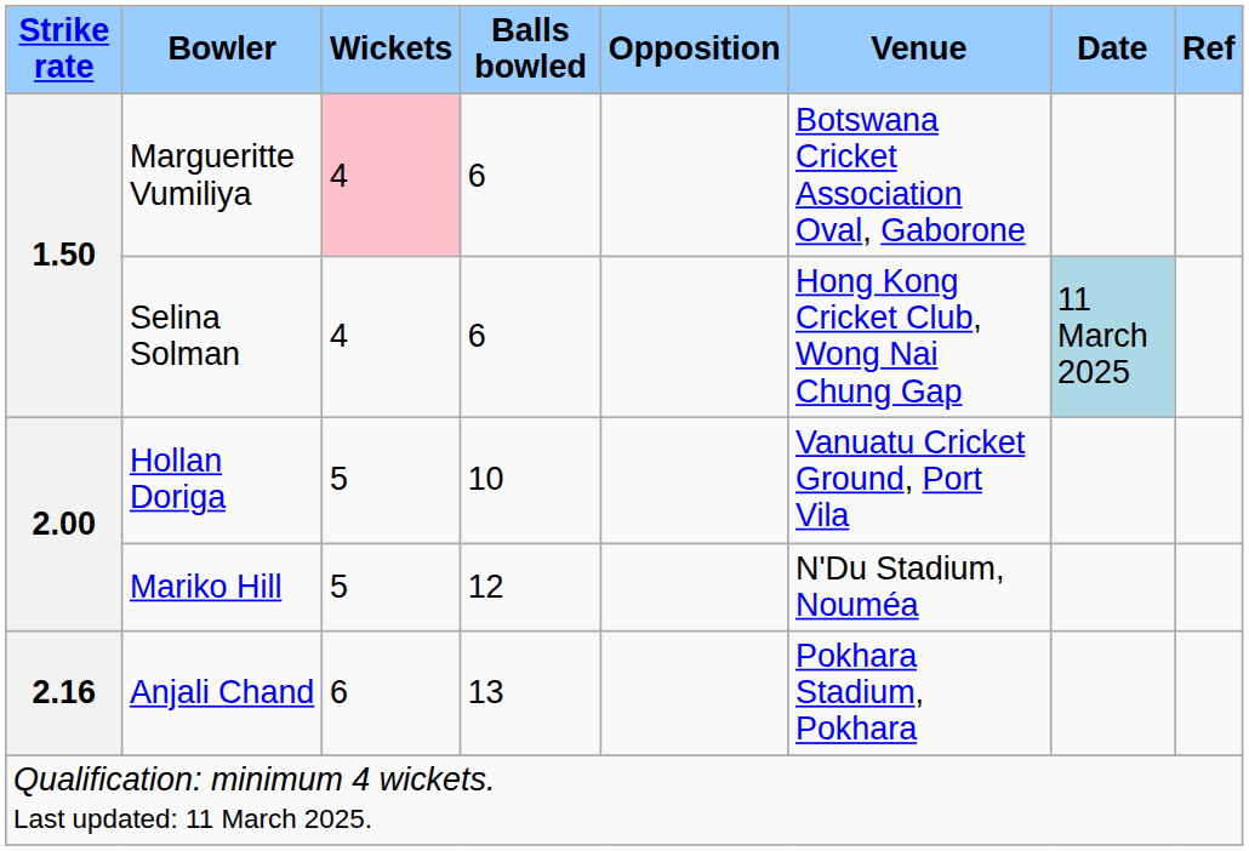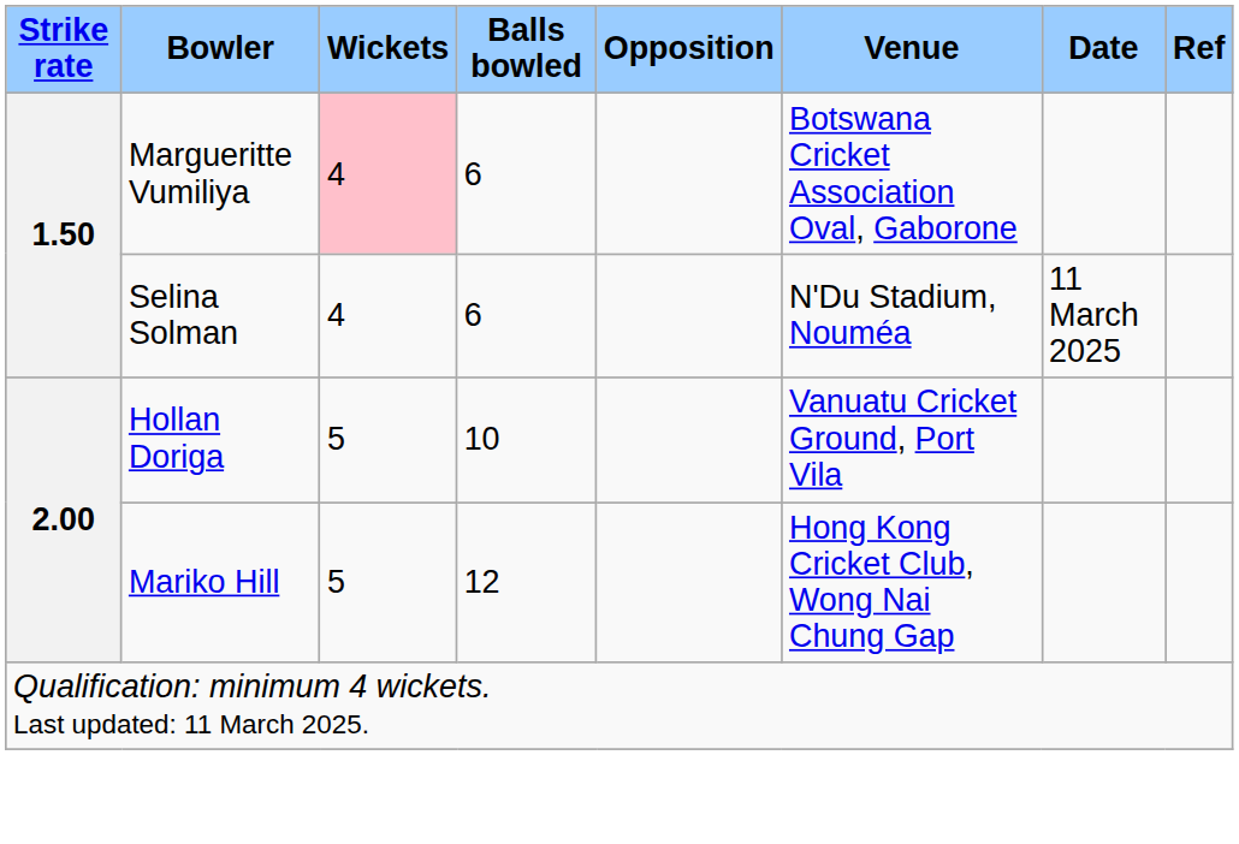 <table class="wikitable sortable">
 <tr>
 <th style="background-color:#99ccff;" scope="col"><a href='#'>Strike rate</a></th>
 <th style="background-color:#99ccff;" scope="col">Bowler</th>
 <th style="background-color:#99ccff;" scope="col">Wickets</th>
 <th style="background-color:#99ccff;" scope="col">Balls bowled</th>
 <th style="background-color:#99ccff;" scope="col">Opposition</th>
 <th style="background-color:#99ccff;" scope="col">Venue</th>
 <th style="background-color:#99ccff;" scope="col">Date</th>
 <th style="background-color:#99ccff;" scope="col">Ref</th>
 </tr>
 <tr>
 <th rowspan="2" scope="row">1.50</th>
 <td> Margueritte Vumiliya</td>
 <td style="background: pink;">4</td>
 <td>6</td>
 <td></td>
 <td><a href='#'>Botswana Cricket Association Oval</a>, <a href='#'>Gaborone</a></td>
 <td></td>
 <td></td>
 </tr>
 <tr>
 <td> Selina Solman</td>
 <td>4</td>
 <td>6</td>
 <td></td>
-<td><a href='#'>Hong Kong Cricket Club</a>, <a href='#'>Wong Nai Chung Gap</a></td>
-<td style="background: lightblue;">11 March 2025</td>
+<td>N'Du Stadium, <a href='#'>Nouméa</a></td>
+<td>11 March 2025</td>
 <td></td>
 </tr>
 <tr>
 <th scope="row" rowspan=2>2.00</th>
 <td> <a href='#'>Hollan Doriga</a></td>
 <td>5</td>
 <td>10</td>
 <td></td>
 <td><a href='#'>Vanuatu Cricket Ground</a>, <a href='#'>Port Vila</a></td>
 <td></td>
 <td></td>
 </tr>
 <tr>
 <td> <a href='#'>Mariko Hill</a></td>
 <td>5</td>
 <td>12</td>
 <td></td>
-<td>N'Du Stadium, <a href='#'>Nouméa</a></td>
-<td></td>
-<td></td>
-</tr>
-<tr>
-<th scope="row">2.16</th>
-<td> <a href='#'>Anjali Chand</a></td>
-<td>6</td>
-<td>13</td>
-<td></td>
-<td><a href='#'>Pokhara Stadium</a>, <a href='#'>Pokhara</a></td>
+<td><a href='#'>Hong Kong Cricket Club</a>, <a href='#'>Wong Nai Chung Gap</a></td>
 <td></td>
 <td></td>
 </tr>
 <tr>
 <td colspan="8" scope="row" style="text-align:left;"><em>Qualification: minimum 4 wickets.</em><br><small>Last updated: 11 March 2025.</small></td>
 </tr>
 </table>
